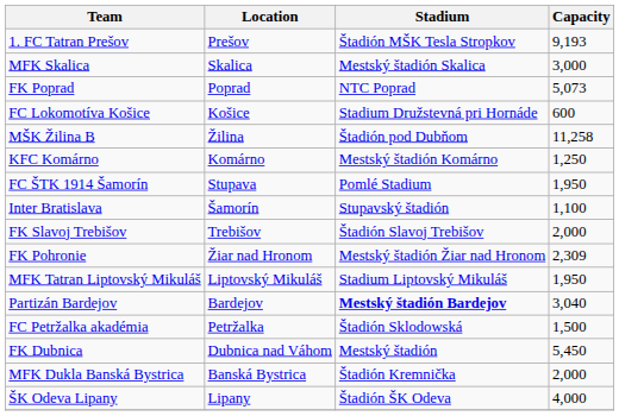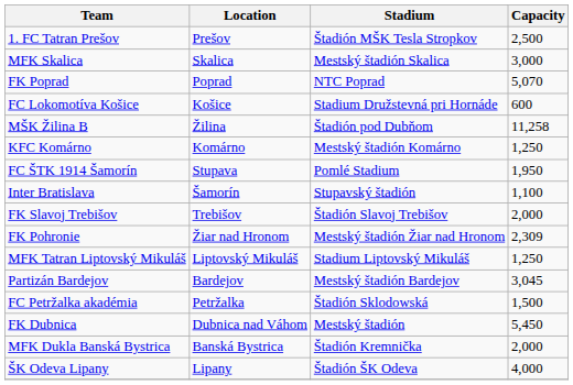 <table class="wikitable sortable" style="text-align:left;">
 <tr>
 <th>Team</th>
 <th>Location</th>
 <th>Stadium</th>
 <th>Capacity</th>
 </tr>
 <tr>
 <td><a href='#'>1. FC Tatran Prešov</a></td>
 <td><a href='#'>Prešov</a></td>
 <td><a href='#'>Štadión MŠK Tesla Stropkov</a></td>
-<td>9,193</td>
+<td>2,500</td>
 </tr>
 <tr>
 <td><a href='#'>MFK Skalica</a></td>
 <td><a href='#'>Skalica</a></td>
 <td><a href='#'>Mestský štadión Skalica</a></td>
 <td>3,000</td>
 </tr>
 <tr>
 <td><a href='#'>FK Poprad</a></td>
 <td><a href='#'>Poprad</a></td>
 <td><a href='#'>NTC Poprad</a></td>
-<td>5,073</td>
+<td>5,070</td>
 </tr>
 <tr>
 <td><a href='#'>FC Lokomotíva Košice</a></td>
 <td><a href='#'>Košice</a></td>
 <td><a href='#'>Stadium Družstevná pri Hornáde</a></td>
 <td>600</td>
 </tr>
 <tr>
 <td><a href='#'>MŠK Žilina B</a></td>
 <td><a href='#'>Žilina</a></td>
 <td><a href='#'>Štadión pod Dubňom</a></td>
 <td>11,258</td>
 </tr>
 <tr>
 <td><a href='#'>KFC Komárno</a></td>
 <td><a href='#'>Komárno</a></td>
 <td><a href='#'>Mestský štadión Komárno</a></td>
 <td>1,250</td>
 </tr>
 <tr>
 <td><a href='#'>FC ŠTK 1914 Šamorín</a></td>
 <td><a href='#'>Stupava</a></td>
 <td><a href='#'>Pomlé Stadium</a></td>
 <td>1,950</td>
 </tr>
 <tr>
 <td><a href='#'>Inter Bratislava</a></td>
 <td><a href='#'>Šamorín</a></td>
 <td><a href='#'>Stupavský štadión</a></td>
 <td>1,100</td>
 </tr>
 <tr>
 <td><a href='#'>FK Slavoj Trebišov</a></td>
 <td><a href='#'>Trebišov</a></td>
 <td><a href='#'>Štadión Slavoj Trebišov</a></td>
 <td>2,000</td>
 </tr>
 <tr>
 <td><a href='#'>FK Pohronie</a></td>
 <td><a href='#'>Žiar nad Hronom</a></td>
 <td><a href='#'>Mestský štadión Žiar nad Hronom</a></td>
 <td>2,309</td>
 </tr>
 <tr>
 <td><a href='#'>MFK Tatran Liptovský Mikuláš</a></td>
 <td><a href='#'>Liptovský Mikuláš</a></td>
 <td><a href='#'>Stadium Liptovský Mikuláš</a></td>
-<td>1,950</td>
+<td>1,250</td>
 </tr>
 <tr>
 <td><a href='#'>Partizán Bardejov</a></td>
 <td><a href='#'>Bardejov</a></td>
-<td><strong><a href='#'>Mestský štadión Bardejov</a></strong></td>
-<td>3,040</td>
+<td><a href='#'>Mestský štadión Bardejov</a></td>
+<td>3,045</td>
 </tr>
 <tr>
 <td><a href='#'>FC Petržalka akadémia</a></td>
 <td><a href='#'>Petržalka</a></td>
 <td><a href='#'>Štadión Sklodowská</a></td>
 <td>1,500</td>
 </tr>
 <tr>
 <td><a href='#'>FK Dubnica</a></td>
 <td><a href='#'>Dubnica nad Váhom</a></td>
 <td><a href='#'>Mestský štadión</a></td>
 <td>5,450</td>
 </tr>
 <tr>
 <td><a href='#'>MFK Dukla Banská Bystrica</a></td>
 <td><a href='#'>Banská Bystrica</a></td>
 <td><a href='#'>Štadión Kremnička</a></td>
 <td>2,000</td>
 </tr>
 <tr>
 <td><a href='#'>ŠK Odeva Lipany</a></td>
 <td><a href='#'>Lipany</a></td>
 <td><a href='#'>Štadión ŠK Odeva</a></td>
 <td>4,000</td>
 </tr>
 <tr>
 </tr>
 </table>
